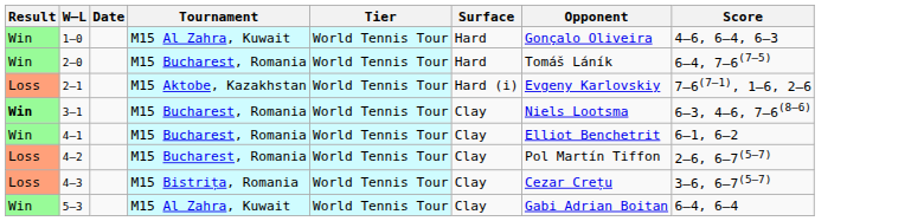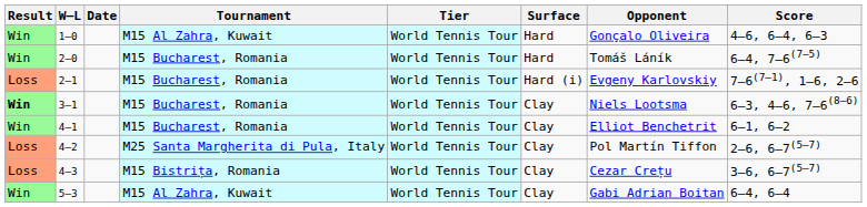 <table class="sortable wikitable">
 <tr>
 <th>Result</th>
 <th class="unsortable">W–L</th>
 <th>Date</th>
 <th>Tournament</th>
 <th>Tier</th>
 <th>Surface</th>
 <th>Opponent</th>
 <th class="unsortable">Score</th>
 </tr>
 <tr>
 <td bgcolor=98fb98>Win</td>
 <td><small>1–0</small></td>
 <td></td>
 <td style="background:#cffcff;">M15 <a href='#'>Al Zahra</a>, Kuwait</td>
 <td style="background:#cffcff;">World Tennis Tour</td>
 <td>Hard</td>
 <td> <a href='#'>Gonçalo Oliveira</a></td>
 <td>4–6, 6–4, 6–3</td>
 </tr>
 <tr>
 <td bgcolor=98fb98>Win</td>
 <td><small>2–0</small></td>
 <td></td>
 <td style="background:#cffcff;">M15 <a href='#'>Bucharest</a>, Romania</td>
 <td style="background:#cffcff;">World Tennis Tour</td>
 <td>Hard</td>
 <td> Tomáš Láník</td>
 <td>6–4, 7–6<sup>(7–5)</sup></td>
 </tr>
 <tr>
 <td bgcolor=FFA07A>Loss</td>
 <td><small>2–1</small></td>
 <td></td>
-<td style="background:#cffcff;">M15 <a href='#'>Aktobe</a>, Kazakhstan</td>
+<td style="background:#cffcff;">M15 <a href='#'>Bucharest</a>, Romania</td>
 <td style="background:#cffcff;">World Tennis Tour</td>
 <td>Hard (i)</td>
 <td> <a href='#'>Evgeny Karlovskiy</a></td>
 <td>7–6<sup>(7–1)</sup>, 1–6, 2–6</td>
 </tr>
 <tr>
 <td bgcolor=98fb98><strong>Win</strong></td>
 <td><small>3–1</small></td>
 <td></td>
 <td style="background:#cffcff;">M15 <a href='#'>Bucharest</a>, Romania</td>
 <td style="background:#cffcff;">World Tennis Tour</td>
 <td>Clay</td>
 <td> <a href='#'>Niels Lootsma</a></td>
 <td>6–3, 4–6, 7–6<sup>(8–6)</sup></td>
 </tr>
 <tr>
 <td bgcolor=98fb98>Win</td>
 <td><small>4–1</small></td>
 <td></td>
 <td style="background:#cffcff;">M15 <a href='#'>Bucharest</a>, Romania</td>
 <td style="background:#cffcff;">World Tennis Tour</td>
 <td>Clay</td>
 <td> <a href='#'>Elliot Benchetrit</a></td>
 <td>6–1, 6–2</td>
 </tr>
 <tr>
 <td bgcolor=FFA07A>Loss</td>
 <td><small>4–2</small></td>
 <td></td>
-<td style="background:#cffcff;">M15 <a href='#'>Bucharest</a>, Romania</td>
+<td style="background:#cffcff;">M25 <a href='#'>Santa Margherita di Pula</a>, Italy</td>
 <td style="background:#cffcff;">World Tennis Tour</td>
 <td>Clay</td>
 <td> Pol Martín Tiffon</td>
 <td>2–6, 6–7<sup>(5–7)</sup></td>
 </tr>
 <tr>
 <td bgcolor=FFA07A>Loss</td>
 <td><small>4–3</small></td>
 <td></td>
 <td style="background:#cffcff;">M15 <a href='#'>Bistrița</a>, Romania</td>
 <td style="background:#cffcff;">World Tennis Tour</td>
 <td>Clay</td>
 <td> <a href='#'>Cezar Crețu</a></td>
 <td>3–6, 6–7<sup>(5–7)</sup></td>
 </tr>
 <tr>
 <td bgcolor=98fb98>Win</td>
 <td><small>5–3</small></td>
 <td></td>
 <td style="background:#cffcff;">M15 <a href='#'>Al Zahra</a>, Kuwait</td>
 <td style="background:#cffcff;">World Tennis Tour</td>
 <td>Clay</td>
 <td> <a href='#'>Gabi Adrian Boitan</a></td>
 <td>6–4, 6–4</td>
 </tr>
 </table>
